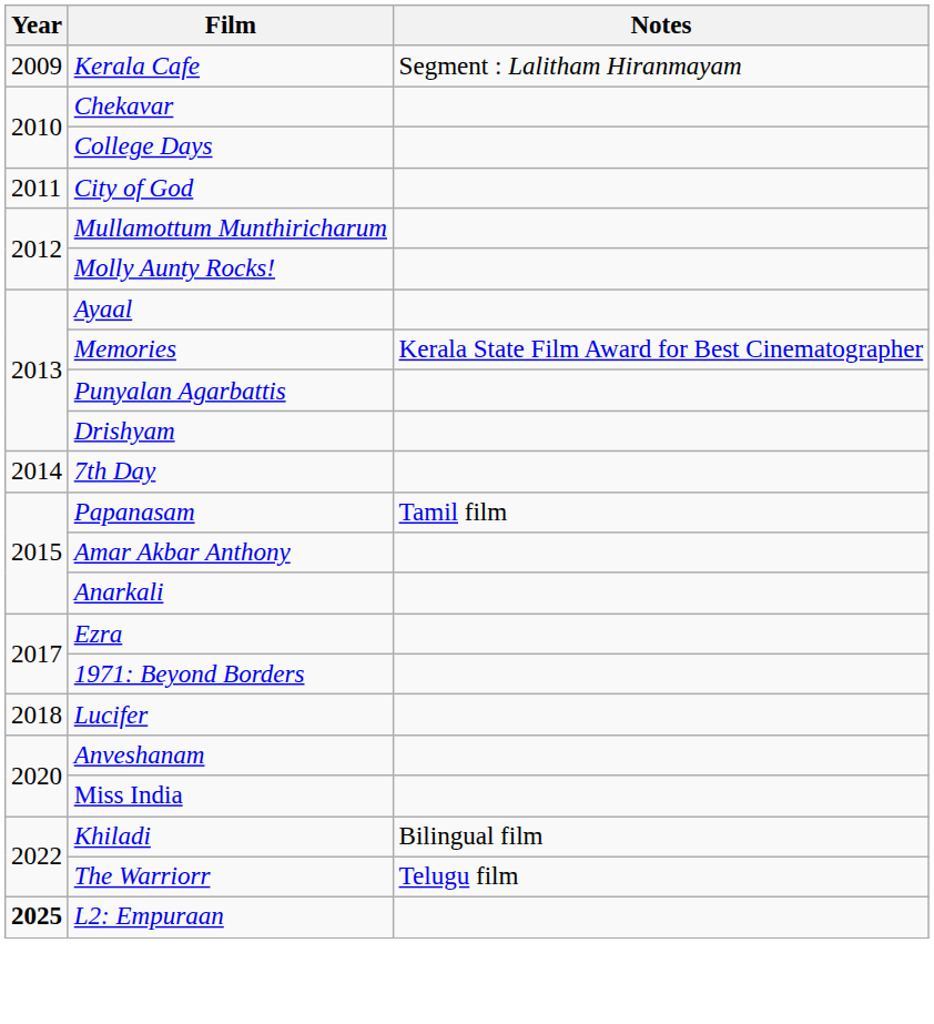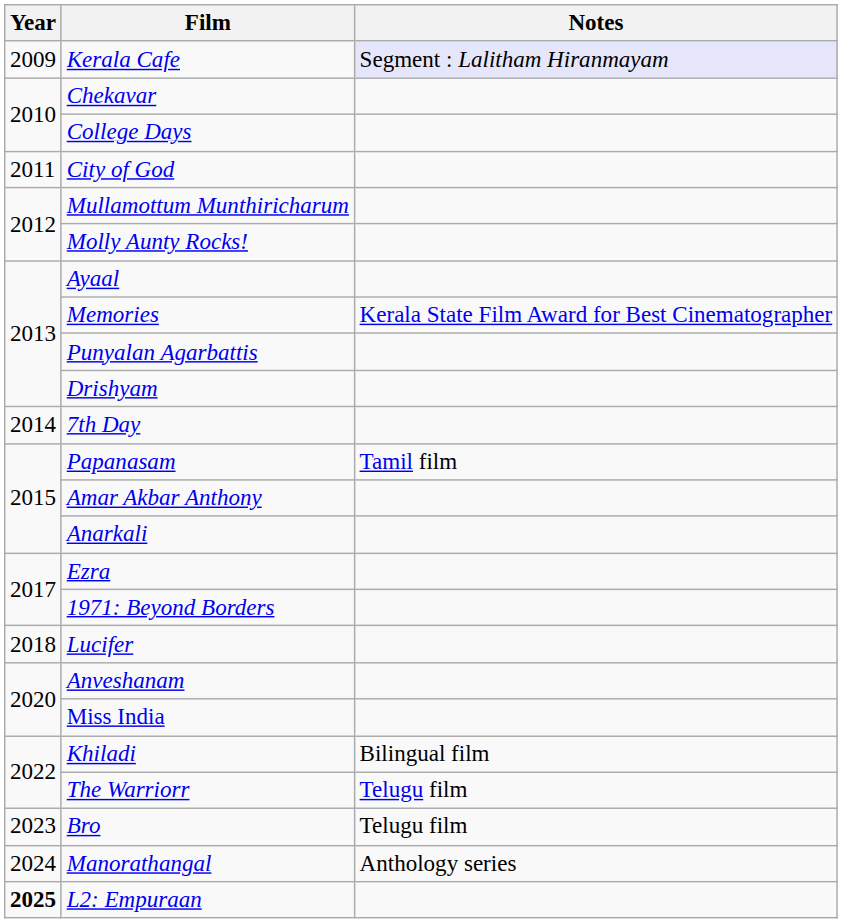 <table class="wikitable sortable">
 <tr>
 <th>Year</th>
 <th>Film</th>
 <th>Notes</th>
 </tr>
 <tr>
 <td>2009</td>
 <td><em><a href='#'>Kerala Cafe</a></em></td>
-<td>Segment : <em>Lalitham Hiranmayam</em></td>
+<td style="background: lavender;">Segment : <em>Lalitham Hiranmayam</em></td>
 </tr>
 <tr>
 <td rowspan="2">2010</td>
 <td><em><a href='#'>Chekavar</a></em></td>
 <td></td>
 </tr>
 <tr>
 <td><em><a href='#'>College Days</a></em></td>
 <td></td>
 </tr>
 <tr>
 <td>2011</td>
 <td><em><a href='#'>City of God</a></em></td>
 <td></td>
 </tr>
 <tr>
 <td rowspan="2">2012</td>
 <td><em><a href='#'>Mullamottum Munthiricharum</a></em></td>
 <td></td>
 </tr>
 <tr>
 <td><em><a href='#'>Molly Aunty Rocks!</a></em></td>
 <td></td>
 </tr>
 <tr>
 <td rowspan="4">2013</td>
 <td><em><a href='#'>Ayaal</a></em></td>
 <td></td>
 </tr>
 <tr>
 <td><em><a href='#'>Memories</a></em></td>
 <td><a href='#'>Kerala State Film Award for Best Cinematographer</a></td>
 </tr>
 <tr>
 <td><em><a href='#'>Punyalan Agarbattis</a></em></td>
 <td></td>
 </tr>
 <tr>
 <td><em><a href='#'>Drishyam</a></em></td>
 <td></td>
 </tr>
 <tr>
 <td>2014</td>
 <td><em><a href='#'>7th Day</a></em></td>
 <td></td>
 </tr>
 <tr>
 <td rowspan="3">2015</td>
 <td><em><a href='#'>Papanasam</a></em></td>
 <td><a href='#'>Tamil</a> film</td>
 </tr>
 <tr>
 <td><em><a href='#'>Amar Akbar Anthony</a></em></td>
 <td></td>
 </tr>
 <tr>
 <td><em><a href='#'>Anarkali</a></em></td>
 <td></td>
 </tr>
 <tr>
 <td rowspan="2">2017</td>
 <td><em><a href='#'>Ezra</a></em></td>
 <td></td>
 </tr>
 <tr>
 <td><em><a href='#'>1971: Beyond Borders</a></em></td>
 <td></td>
 </tr>
 <tr>
 <td>2018</td>
 <td><em><a href='#'>Lucifer</a></em></td>
 <td></td>
 </tr>
 <tr>
 <td rowspan="2">2020</td>
 <td><em><a href='#'>Anveshanam</a></em></td>
 <td></td>
 </tr>
 <tr>
 <td><em><a href='#'></em>Miss India<em></a></em></td>
 <td></td>
 </tr>
 <tr>
 <td rowspan="2">2022</td>
 <td><em><a href='#'>Khiladi</a></em></td>
 <td>Bilingual film</td>
 </tr>
 <tr>
 <td><em><a href='#'>The Warriorr</a></em></td>
 <td><a href='#'>Telugu</a> film</td>
 </tr>
 <tr>
+<td>2023</td>
+<td><em><a href='#'>Bro</a></em></td>
+<td>Telugu film</td>
+</tr>
+<tr>
+<td>2024</td>
+<td><em><a href='#'>Manorathangal</a></em></td>
+<td>Anthology series</td>
+</tr>
+<tr>
 <td><strong>2025</strong></td>
 <td><em><a href='#'>L2: Empuraan</a></em></td>
 <td></td>
 </tr>
 </table>
